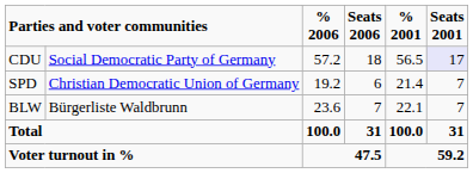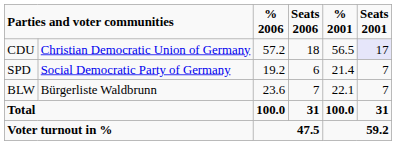 <table class="wikitable">
 <tr --  class="hintergrundfarbe5">
 <td colspan="2"><strong>Parties and voter communities</strong></td>
 <td align="center"><strong>%<br>2006</strong></td>
 <td align="center"><strong>Seats<br>2006</strong></td>
 <td align="center"><strong>%<br>2001</strong></td>
 <td align="center"><strong>Seats<br>2001</strong></td>
 </tr>
 <tr --->
 <td>CDU</td>
-<td><a href='#'>Social Democratic Party of Germany</a></td>
+<td><a href='#'>Christian Democratic Union of Germany</a></td>
 <td align="right">57.2</td>
 <td align="right">18</td>
 <td align="right">56.5</td>
 <td align="right" style="background: lavender;">17</td>
 </tr>
 <tr --->
 <td>SPD</td>
-<td><a href='#'>Christian Democratic Union of Germany</a></td>
+<td><a href='#'>Social Democratic Party of Germany</a></td>
 <td align="right">19.2</td>
 <td align="right">6</td>
 <td align="right">21.4</td>
 <td align="right">7</td>
 </tr>
 <tr --->
 <td>BLW</td>
 <td>Bürgerliste Waldbrunn</td>
 <td align="right">23.6</td>
 <td align="right">7</td>
 <td align="right">22.1</td>
 <td align="right">7</td>
 </tr>
 <tr -- class="hintergrundfarbe5">
 <td colspan="2"><strong>Total</strong></td>
 <td align="right"><strong>100.0</strong></td>
 <td align="right"><strong>31</strong></td>
 <td align="right"><strong>100.0</strong></td>
 <td align="right"><strong>31</strong></td>
 </tr>
 <tr -- class="hintergrundfarbe5">
 <td colspan="2"><strong>Voter turnout in %</strong></td>
 <td colspan="2" align="right"><strong>47.5</strong></td>
 <td colspan="2" align="right"><strong>59.2</strong></td>
 </tr>
 </table>
